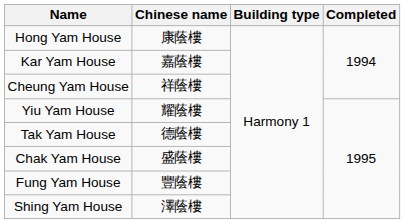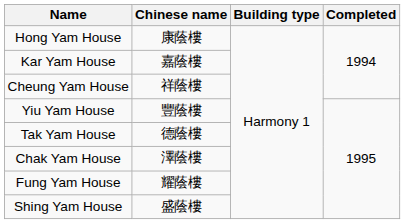 <table class="wikitable" style="text-align: center">
 <tr>
 <th>Name</th>
 <th>Chinese name</th>
 <th>Building type</th>
 <th>Completed</th>
 </tr>
 <tr>
 <td>Hong Yam House</td>
 <td>康蔭樓</td>
 <td rowspan="8">Harmony 1</td>
 <td rowspan="3">1994</td>
 </tr>
 <tr>
 <td>Kar Yam House</td>
 <td>嘉蔭樓</td>
 </tr>
 <tr>
 <td>Cheung Yam House</td>
 <td>祥蔭樓</td>
 </tr>
 <tr>
 <td>Yiu Yam House</td>
-<td>耀蔭樓</td>
+<td>豐蔭樓</td>
 <td rowspan="5">1995</td>
 </tr>
 <tr>
 <td>Tak Yam House</td>
 <td>德蔭樓</td>
 </tr>
 <tr>
 <td>Chak Yam House</td>
-<td>盛蔭樓</td>
+<td>澤蔭樓</td>
 </tr>
 <tr>
 <td>Fung Yam House</td>
-<td>豐蔭樓</td>
+<td>耀蔭樓</td>
 </tr>
 <tr>
 <td>Shing Yam House</td>
-<td>澤蔭樓</td>
+<td>盛蔭樓</td>
 </tr>
 </table>
